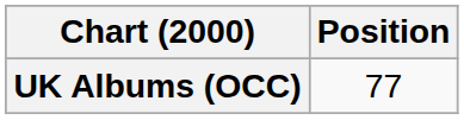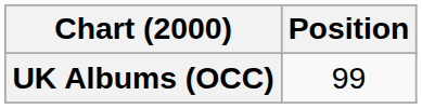 <table class="wikitable plainrowheaders" style="text-align:center">
 <tr>
 <th scope="col">Chart (2000)</th>
 <th scope="col">Position</th>
 </tr>
 <tr>
 <th scope="row">UK Albums (OCC)</th>
-<td>77</td>
+<td>99</td>
 </tr>
 </table>
